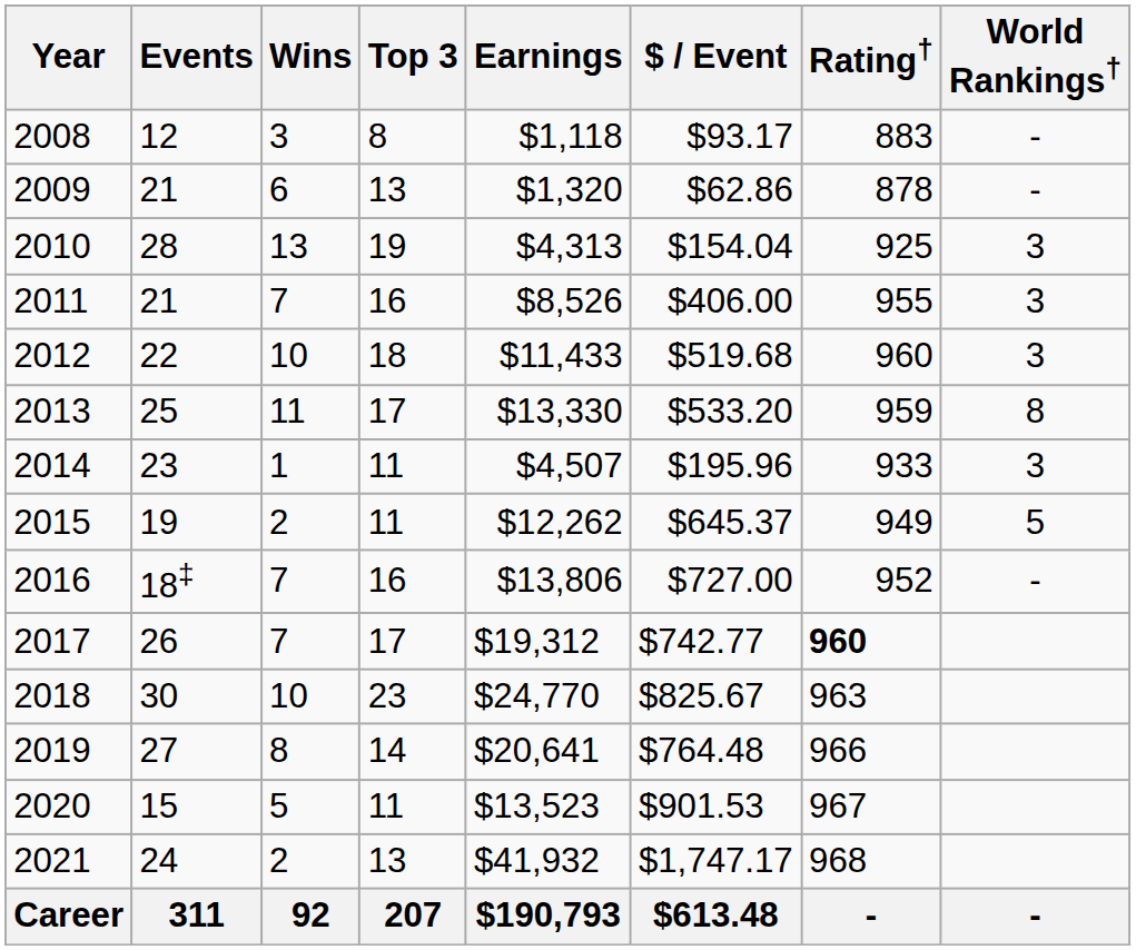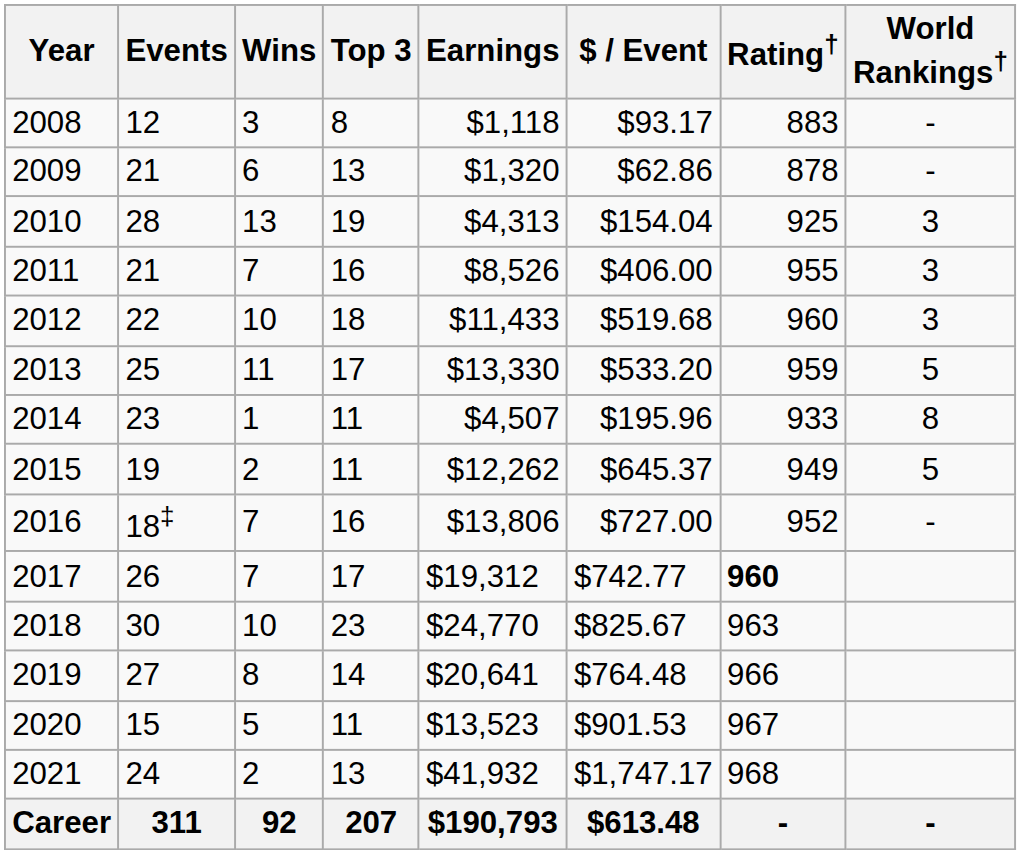 <table class="wikitable sortable">
 <tr>
 <th>Year</th>
 <th>Events</th>
 <th>Wins</th>
 <th>Top 3</th>
 <th>Earnings</th>
 <th>$ / Event</th>
 <th>Rating<sup>†</sup></th>
 <th>World<br>Rankings<sup>†</sup></th>
 </tr>
 <tr>
 <td>2008</td>
 <td>12</td>
 <td>3</td>
 <td>8</td>
 <td align=right>$1,118</td>
 <td align=right>$93.17</td>
 <td align=right>883</td>
 <td align=center>-</td>
 </tr>
 <tr>
 <td>2009</td>
 <td>21</td>
 <td>6</td>
 <td>13</td>
 <td align=right>$1,320</td>
 <td align=right>$62.86</td>
 <td align=right>878</td>
 <td align=center>-</td>
 </tr>
 <tr>
 <td>2010</td>
 <td>28</td>
 <td>13</td>
 <td>19</td>
 <td align=right>$4,313</td>
 <td align=right>$154.04</td>
 <td align=right>925</td>
 <td align=center>3</td>
 </tr>
 <tr>
 <td>2011</td>
 <td>21</td>
 <td>7</td>
 <td>16</td>
 <td align=right>$8,526</td>
 <td align=right>$406.00</td>
 <td align=right>955</td>
 <td align=center>3</td>
 </tr>
 <tr>
 <td>2012</td>
 <td>22</td>
 <td>10</td>
 <td>18</td>
 <td align=right>$11,433</td>
 <td align=right>$519.68</td>
 <td align=right>960</td>
 <td align=center>3</td>
 </tr>
 <tr>
 <td>2013</td>
 <td>25</td>
 <td>11</td>
 <td>17</td>
 <td align=right>$13,330</td>
 <td align=right>$533.20</td>
 <td align=right>959</td>
-<td align=center>8</td>
+<td align=center>5</td>
 </tr>
 <tr>
 <td>2014</td>
 <td>23</td>
 <td>1</td>
 <td>11</td>
 <td align=right>$4,507</td>
 <td align=right>$195.96</td>
 <td align=right>933</td>
-<td align=center>3</td>
+<td align=center>8</td>
 </tr>
 <tr>
 <td>2015</td>
 <td>19</td>
 <td>2</td>
 <td>11</td>
 <td align=right>$12,262</td>
 <td align=right>$645.37</td>
 <td align=right>949</td>
 <td align=center>5</td>
 </tr>
 <tr>
 <td>2016</td>
 <td>18<sup>‡</sup></td>
 <td>7</td>
 <td>16</td>
 <td align=right>$13,806</td>
 <td align=right>$727.00</td>
 <td align=right>952</td>
 <td align=center>-</td>
 </tr>
 <tr>
 <td>2017</td>
 <td>26</td>
 <td>7</td>
 <td>17</td>
 <td>$19,312</td>
 <td>$742.77</td>
 <td><strong>960</strong></td>
 <td></td>
 </tr>
 <tr>
 <td>2018</td>
 <td>30</td>
 <td>10</td>
 <td>23</td>
 <td>$24,770</td>
 <td>$825.67</td>
 <td>963</td>
 <td></td>
 </tr>
 <tr>
 <td>2019</td>
 <td>27</td>
 <td>8</td>
 <td>14</td>
 <td>$20,641</td>
 <td>$764.48</td>
 <td>966</td>
 <td></td>
 </tr>
 <tr>
 <td>2020</td>
 <td>15</td>
 <td>5</td>
 <td>11</td>
 <td>$13,523</td>
 <td>$901.53</td>
 <td>967</td>
 <td></td>
 </tr>
 <tr>
 <td>2021</td>
 <td>24</td>
 <td>2</td>
 <td>13</td>
 <td>$41,932</td>
 <td>$1,747.17</td>
 <td>968</td>
 <td></td>
 </tr>
 <tr>
 <th>Career</th>
 <th>311</th>
 <th>92</th>
 <th>207</th>
 <th>$190,793</th>
 <th>$613.48</th>
 <th>-</th>
 <th>-</th>
 </tr>
 </table>
